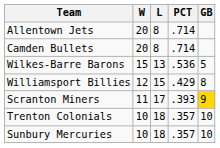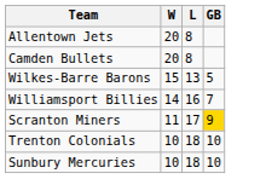 <table class="wikitable" style="font-size:90%">
 <tr>
 <th>Team</th>
 <th>W</th>
 <th>L</th>
-<th>PCT</th>
 <th>GB</th>
 </tr>
 <tr>
 <td>Allentown Jets</td>
 <td>20</td>
 <td>8</td>
-<td>.714</td>
 <td></td>
 </tr>
 <tr>
 <td>Camden Bullets</td>
 <td>20</td>
 <td>8</td>
-<td>.714</td>
 <td></td>
 </tr>
 <tr>
 <td>Wilkes-Barre Barons</td>
 <td>15</td>
 <td>13</td>
-<td>.536</td>
 <td>5</td>
 </tr>
 <tr>
 <td>Williamsport Billies</td>
-<td>12</td>
-<td>15</td>
-<td>.429</td>
-<td>8</td>
+<td>14</td>
+<td>16</td>
+<td>7</td>
 </tr>
 <tr>
 <td>Scranton Miners</td>
 <td>11</td>
 <td>17</td>
-<td>.393</td>
 <td style="background: gold;">9</td>
 </tr>
 <tr>
 <td>Trenton Colonials</td>
 <td>10</td>
 <td>18</td>
-<td>.357</td>
 <td>10</td>
 </tr>
 <tr>
 <td>Sunbury Mercuries</td>
 <td>10</td>
 <td>18</td>
-<td>.357</td>
 <td>10</td>
 </tr>
 </table>
